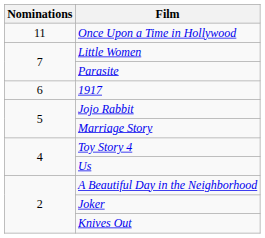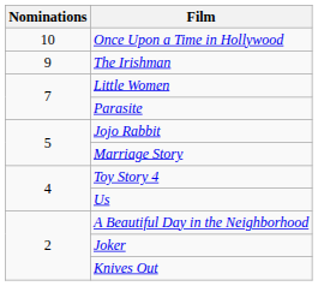 <table class="wikitable">
 <tr>
 <th>Nominations</th>
 <th>Film</th>
 </tr>
 <tr>
-<td style="text-align:center;">11</td>
+<td style="text-align:center;">10</td>
 <td><em><a href='#'>Once Upon a Time in Hollywood</a></em></td>
+</tr>
+<tr>
+<td style="text-align:center;">9</td>
+<td><em><a href='#'>The Irishman</a></em></td>
 </tr>
 <tr>
 <td rowspan="2" style="text-align:center;">7</td>
 <td><em><a href='#'>Little Women</a></em></td>
 </tr>
 <tr>
 <td><em><a href='#'>Parasite</a></em></td>
-</tr>
-<tr>
-<td style="text-align:center;">6</td>
-<td><em><a href='#'>1917</a></em></td>
 </tr>
 <tr>
 <td rowspan="2" style="text-align:center;">5</td>
 <td><em><a href='#'>Jojo Rabbit</a></em></td>
 </tr>
 <tr>
 <td><em><a href='#'>Marriage Story</a></em></td>
 </tr>
 <tr>
 <td rowspan="2" style="text-align:center;">4</td>
 <td><em><a href='#'>Toy Story 4</a></em></td>
 </tr>
 <tr>
 <td><em><a href='#'>Us</a></em></td>
 </tr>
 <tr>
 <td rowspan="3" style="text-align:center;">2</td>
 <td><em><a href='#'>A Beautiful Day in the Neighborhood</a></em></td>
 </tr>
 <tr>
 <td><em><a href='#'>Joker</a></em></td>
 </tr>
 <tr>
 <td><em><a href='#'>Knives Out</a></em></td>
 </tr>
 </table>
